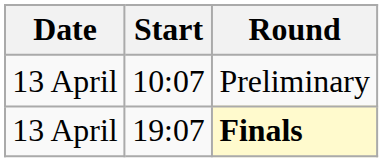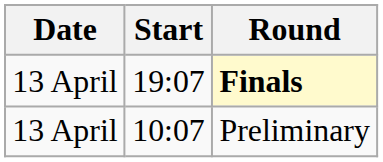 <table class=wikitable>
 <tr>
 <th>Date</th>
 <th>Start</th>
 <th>Round</th>
 </tr>
 <tr>
 <td>13 April</td>
+<td>19:07</td>
+<td style=background:lemonchiffon><strong>Finals</strong></td>
+</tr>
+<tr>
+<td>13 April</td>
 <td>10:07</td>
 <td>Preliminary</td>
 </tr>
-<tr>
-<td>13 April</td>
-<td>19:07</td>
-<td style=background:lemonchiffon><strong>Finals</strong></td>
-</tr>
 </table>
